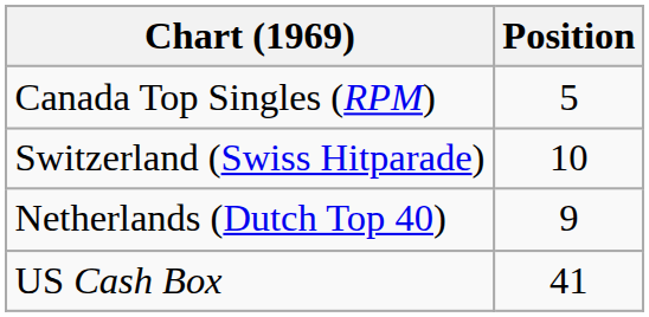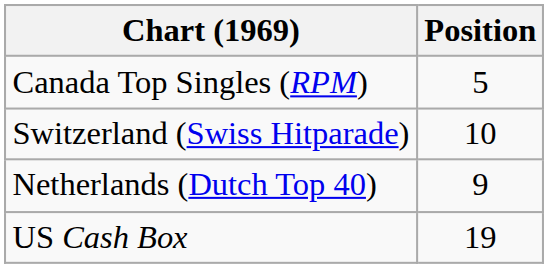 <table class="wikitable sortable">
 <tr>
 <th>Chart (1969)</th>
 <th>Position</th>
 </tr>
 <tr>
 <td>Canada Top Singles (<em><a href='#'>RPM</a></em>)</td>
 <td style="text-align:center;">5</td>
 </tr>
 <tr>
 <td>Switzerland (<a href='#'>Swiss Hitparade</a>)</td>
 <td style="text-align:center;">10</td>
 </tr>
 <tr>
 <td>Netherlands (<a href='#'>Dutch Top 40</a>)</td>
 <td style="text-align:center;">9</td>
 </tr>
 <tr>
 <td>US <em>Cash Box</em></td>
-<td align="center">41</td>
+<td align="center">19</td>
 </tr>
 </table>
